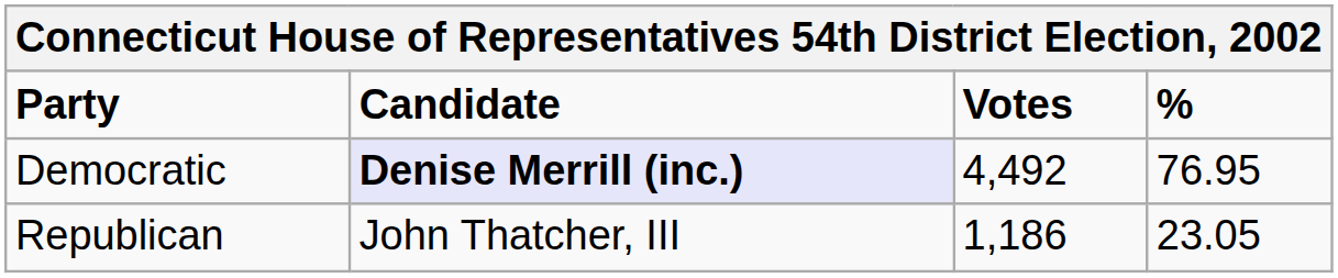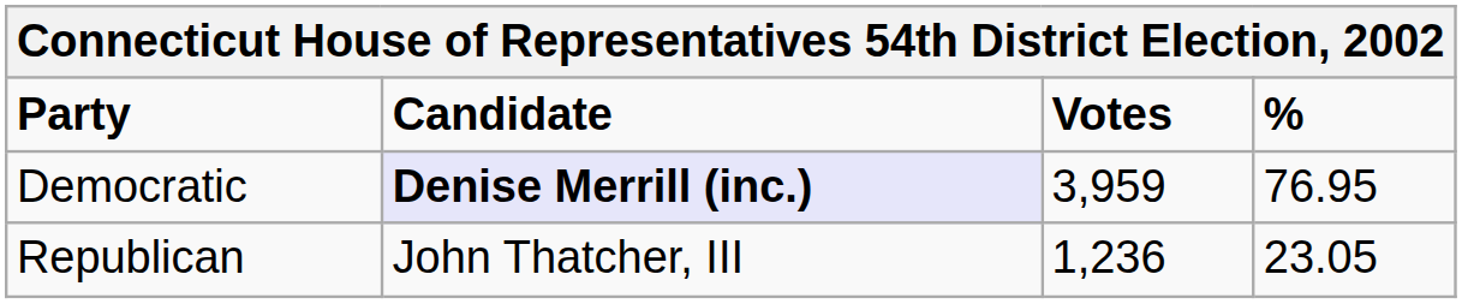 <table class="wikitable">
 <tr>
 <th colspan="4">Connecticut House of Representatives 54th District Election, 2002</th>
 </tr>
 <tr>
 <td><strong>Party</strong></td>
 <td><strong>Candidate</strong></td>
 <td><strong>Votes</strong></td>
 <td><strong>%</strong></td>
 </tr>
 <tr>
 <td>Democratic</td>
 <td style="background: lavender;"><strong>Denise Merrill (inc.)</strong></td>
-<td>4,492</td>
+<td>3,959</td>
 <td>76.95</td>
 </tr>
 <tr>
 <td>Republican</td>
 <td>John Thatcher, III</td>
-<td>1,186</td>
+<td>1,236</td>
 <td>23.05</td>
 </tr>
 </table>
